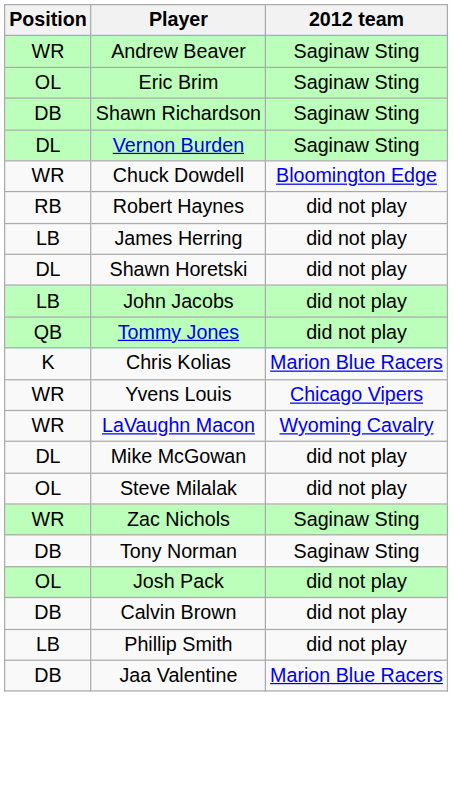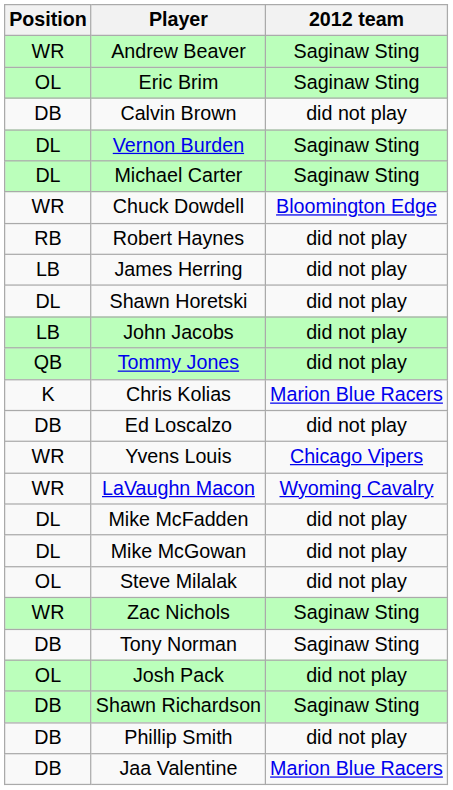 <table class="wikitable">
 <tr>
 <th>Position</th>
 <th>Player</th>
 <th>2012 team</th>
 </tr>
 <tr style="background:#bfb; text-align:center;">
 <td>WR</td>
 <td>Andrew Beaver</td>
 <td>Saginaw Sting</td>
 </tr>
 <tr style="background:#bfb; text-align:center;">
 <td>OL</td>
 <td>Eric Brim</td>
 <td>Saginaw Sting</td>
 </tr>
+<tr style="text-align:center;">
+<td>DB</td>
+<td>Calvin Brown</td>
+<td>did not play</td>
+</tr>
 <tr style="background:#bfb; text-align:center;">
-<td>DB</td>
-<td>Shawn Richardson</td>
+<td>DL</td>
+<td><a href='#'>Vernon Burden</a></td>
 <td>Saginaw Sting</td>
 </tr>
 <tr style="background:#bfb; text-align:center;">
 <td>DL</td>
-<td><a href='#'>Vernon Burden</a></td>
+<td>Michael Carter</td>
 <td>Saginaw Sting</td>
 </tr>
 <tr style="text-align:center;">
 <td>WR</td>
 <td>Chuck Dowdell</td>
 <td><a href='#'>Bloomington Edge</a></td>
 </tr>
 <tr style="text-align:center;">
 <td>RB</td>
 <td>Robert Haynes</td>
 <td>did not play</td>
 </tr>
 <tr style="text-align:center;">
 <td>LB</td>
 <td>James Herring</td>
 <td>did not play</td>
 </tr>
 <tr style="text-align:center;">
 <td>DL</td>
 <td>Shawn Horetski</td>
 <td>did not play</td>
 </tr>
 <tr style="background:#bfb; text-align:center;">
 <td>LB</td>
 <td>John Jacobs</td>
 <td>did not play</td>
 </tr>
 <tr style="background:#bfb; text-align:center;">
 <td>QB</td>
 <td><a href='#'>Tommy Jones</a></td>
 <td>did not play</td>
 </tr>
 <tr style="text-align:center;">
 <td>K</td>
 <td>Chris Kolias</td>
 <td><a href='#'>Marion Blue Racers</a></td>
 </tr>
 <tr style="text-align:center;">
+<td>DB</td>
+<td>Ed Loscalzo</td>
+<td>did not play</td>
+</tr>
+<tr style="text-align:center;">
 <td>WR</td>
 <td>Yvens Louis</td>
 <td><a href='#'>Chicago Vipers</a></td>
 </tr>
 <tr style="text-align:center;">
 <td>WR</td>
 <td><a href='#'>LaVaughn Macon</a></td>
 <td><a href='#'>Wyoming Cavalry</a></td>
+</tr>
+<tr style="text-align:center;">
+<td>DL</td>
+<td>Mike McFadden</td>
+<td>did not play</td>
 </tr>
 <tr style="text-align:center;">
 <td>DL</td>
 <td>Mike McGowan</td>
 <td>did not play</td>
 </tr>
 <tr style="text-align:center;">
 <td>OL</td>
 <td>Steve Milalak</td>
 <td>did not play</td>
 </tr>
 <tr style="background:#bfb; text-align:center;">
 <td>WR</td>
 <td>Zac Nichols</td>
 <td>Saginaw Sting</td>
 </tr>
 <tr style="text-align:center;">
 <td>DB</td>
 <td>Tony Norman</td>
 <td>Saginaw Sting</td>
 </tr>
 <tr style="background:#bfb; text-align:center;">
 <td>OL</td>
 <td>Josh Pack</td>
 <td>did not play</td>
 </tr>
+<tr style="background:#bfb; text-align:center;">
+<td>DB</td>
+<td>Shawn Richardson</td>
+<td>Saginaw Sting</td>
+</tr>
 <tr style="text-align:center;">
 <td>DB</td>
-<td>Calvin Brown</td>
-<td>did not play</td>
-</tr>
-<tr style="text-align:center;">
-<td>LB</td>
 <td>Phillip Smith</td>
 <td>did not play</td>
 </tr>
 <tr style="text-align:center;">
 <td>DB</td>
 <td>Jaa Valentine</td>
 <td><a href='#'>Marion Blue Racers</a></td>
 </tr>
 </table>
